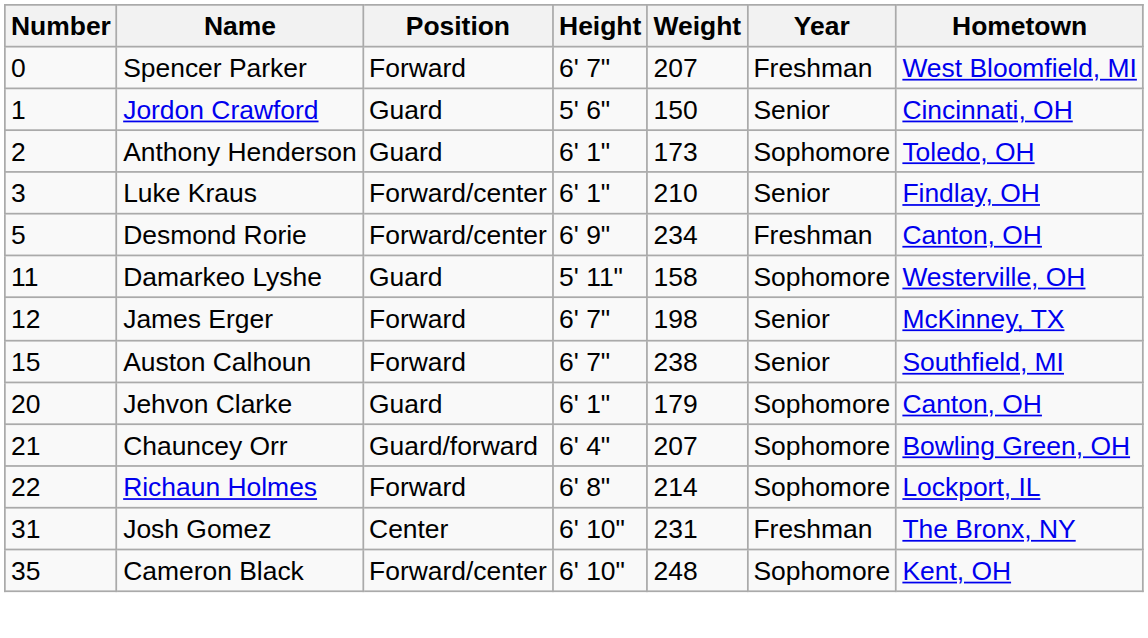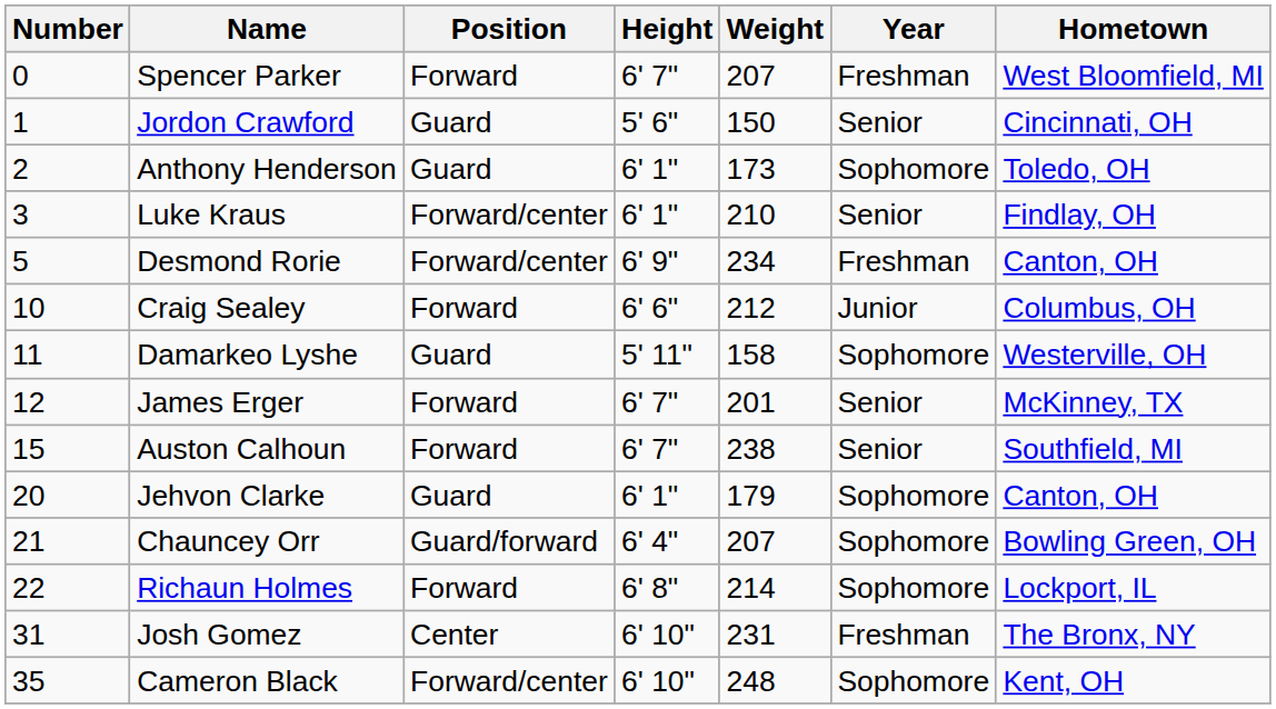 <table class="wikitable" style="font-size: 95%;">
 <tr>
 <th>Number</th>
 <th>Name</th>
 <th>Position</th>
 <th>Height</th>
 <th>Weight</th>
 <th>Year</th>
 <th>Hometown</th>
 </tr>
 <tr>
 <td>0</td>
 <td>Spencer Parker</td>
 <td>Forward</td>
 <td>6' 7"</td>
 <td>207</td>
 <td>Freshman</td>
 <td><a href='#'>West Bloomfield, MI</a></td>
 </tr>
 <tr>
 <td>1</td>
 <td><a href='#'>Jordon Crawford</a></td>
 <td>Guard</td>
 <td>5' 6"</td>
 <td>150</td>
 <td>Senior</td>
 <td><a href='#'>Cincinnati, OH</a></td>
 </tr>
 <tr>
 <td>2</td>
 <td>Anthony Henderson</td>
 <td>Guard</td>
 <td>6' 1"</td>
 <td>173</td>
 <td>Sophomore</td>
 <td><a href='#'>Toledo, OH</a></td>
 </tr>
 <tr>
 <td>3</td>
 <td>Luke Kraus</td>
 <td>Forward/center</td>
 <td>6' 1"</td>
 <td>210</td>
 <td>Senior</td>
 <td><a href='#'>Findlay, OH</a></td>
 </tr>
 <tr>
 <td>5</td>
 <td>Desmond Rorie</td>
 <td>Forward/center</td>
 <td>6' 9"</td>
 <td>234</td>
 <td>Freshman</td>
 <td><a href='#'>Canton, OH</a></td>
 </tr>
 <tr>
+<td>10</td>
+<td>Craig Sealey</td>
+<td>Forward</td>
+<td>6' 6"</td>
+<td>212</td>
+<td>Junior</td>
+<td><a href='#'>Columbus, OH</a></td>
+</tr>
+<tr>
 <td>11</td>
 <td>Damarkeo Lyshe</td>
 <td>Guard</td>
 <td>5' 11"</td>
 <td>158</td>
 <td>Sophomore</td>
 <td><a href='#'>Westerville, OH</a></td>
 </tr>
 <tr>
 <td>12</td>
 <td>James Erger</td>
 <td>Forward</td>
 <td>6' 7"</td>
-<td>198</td>
+<td>201</td>
 <td>Senior</td>
 <td><a href='#'>McKinney, TX</a></td>
 </tr>
 <tr>
 <td>15</td>
 <td>Auston Calhoun</td>
 <td>Forward</td>
 <td>6' 7"</td>
 <td>238</td>
 <td>Senior</td>
 <td><a href='#'>Southfield, MI</a></td>
 </tr>
 <tr>
 <td>20</td>
 <td>Jehvon Clarke</td>
 <td>Guard</td>
 <td>6' 1"</td>
 <td>179</td>
 <td>Sophomore</td>
 <td><a href='#'>Canton, OH</a></td>
 </tr>
 <tr>
 <td>21</td>
 <td>Chauncey Orr</td>
 <td>Guard/forward</td>
 <td>6' 4"</td>
 <td>207</td>
 <td>Sophomore</td>
 <td><a href='#'>Bowling Green, OH</a></td>
 </tr>
 <tr>
 <td>22</td>
 <td><a href='#'>Richaun Holmes</a></td>
 <td>Forward</td>
 <td>6' 8"</td>
 <td>214</td>
 <td>Sophomore</td>
 <td><a href='#'>Lockport, IL</a></td>
 </tr>
 <tr>
 <td>31</td>
 <td>Josh Gomez</td>
 <td>Center</td>
 <td>6' 10"</td>
 <td>231</td>
 <td>Freshman</td>
 <td><a href='#'>The Bronx, NY</a></td>
 </tr>
 <tr>
 <td>35</td>
 <td>Cameron Black</td>
 <td>Forward/center</td>
 <td>6' 10"</td>
 <td>248</td>
 <td>Sophomore</td>
 <td><a href='#'>Kent, OH</a></td>
 </tr>
 </table>
